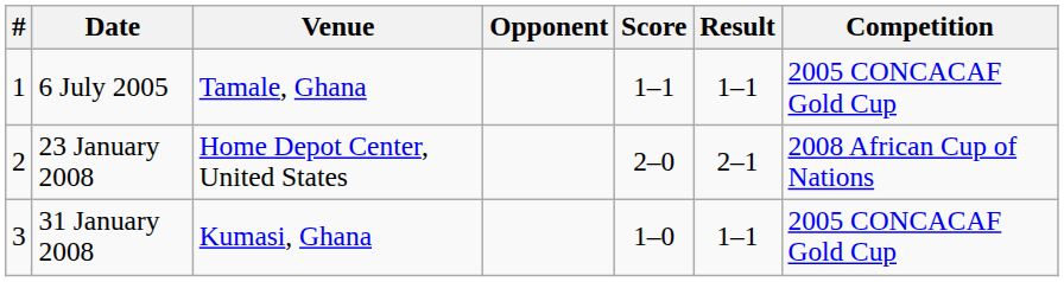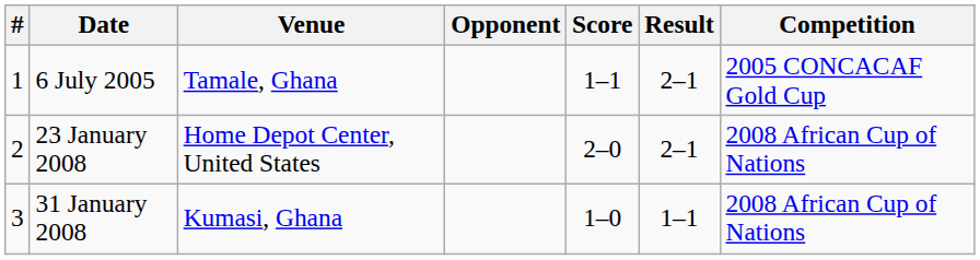 <table class="wikitable">
 <tr>
 <th>#</th>
 <th>Date</th>
 <th>Venue</th>
 <th>Opponent</th>
 <th>Score</th>
 <th>Result</th>
 <th>Competition</th>
 </tr>
 <tr>
 <td>1</td>
 <td>6 July 2005</td>
 <td><a href='#'>Tamale</a>, <a href='#'>Ghana</a></td>
 <td></td>
 <td align=center>1–1</td>
-<td align=center>1–1</td>
+<td align=center>2–1</td>
 <td><a href='#'>2005 CONCACAF Gold Cup</a></td>
 </tr>
 <tr>
 <td>2</td>
 <td>23 January 2008</td>
 <td><a href='#'>Home Depot Center</a>, United States</td>
 <td></td>
 <td align=center>2–0</td>
 <td align=center>2–1</td>
 <td><a href='#'>2008 African Cup of Nations</a></td>
 </tr>
 <tr>
 <td>3</td>
 <td>31 January 2008</td>
 <td><a href='#'>Kumasi</a>, <a href='#'>Ghana</a></td>
 <td></td>
 <td align=center>1–0</td>
 <td align=center>1–1</td>
-<td><a href='#'>2005 CONCACAF Gold Cup</a></td>
+<td><a href='#'>2008 African Cup of Nations</a></td>
 </tr>
 </table>
